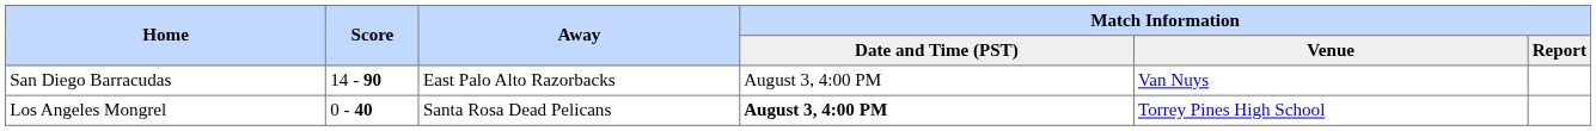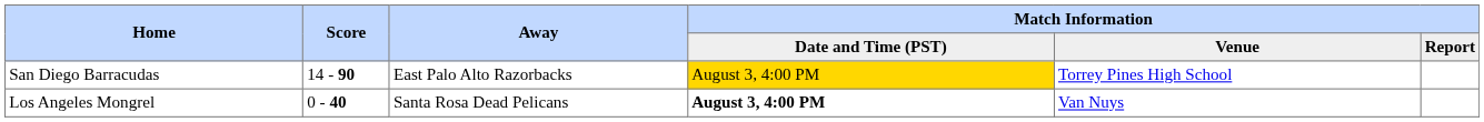 <table border="1" cellpadding="3" cellspacing="0" style="border-collapse:collapse; font-size:90%; width:100%">
 <tr style="background:#c1d8ff;">
 <th rowspan="2" style="width:21%;">Home</th>
 <th rowspan="2" style="width:6%;">Score</th>
 <th rowspan="2" style="width:21%;">Away</th>
 <th colspan="3">Match Information</th>
 </tr>
 <tr style="background:#efefef;">
 <th width="26%">Date and Time (PST)</th>
 <th width="26%">Venue</th>
 <td><strong>Report</strong></td>
 </tr>
 <tr>
 <td><strong></strong> San Diego Barracudas</td>
 <td>14 - <strong>90</strong></td>
 <td> East Palo Alto Razorbacks</td>
-<td>August 3, 4:00 PM</td>
-<td><a href='#'>Van Nuys</a></td>
+<td style="background: gold;">August 3, 4:00 PM</td>
+<td><a href='#'>Torrey Pines High School</a></td>
 <td></td>
 </tr>
 <tr>
 <td> Los Angeles Mongrel</td>
 <td>0 - <strong>40</strong></td>
 <td> Santa Rosa Dead Pelicans</td>
 <td><strong>August 3, 4:00 PM</strong></td>
-<td><a href='#'>Torrey Pines High School</a></td>
+<td><a href='#'>Van Nuys</a></td>
 <td></td>
 </tr>
 </table>
